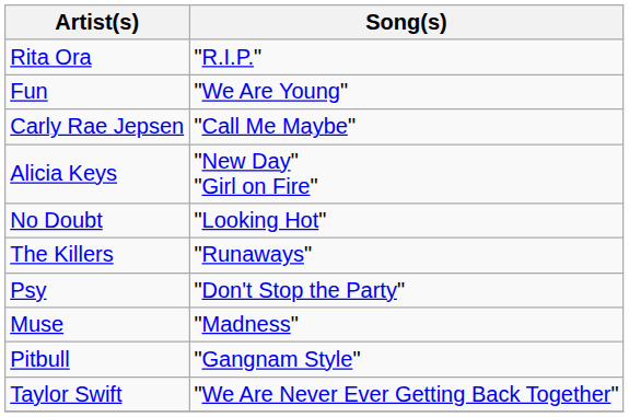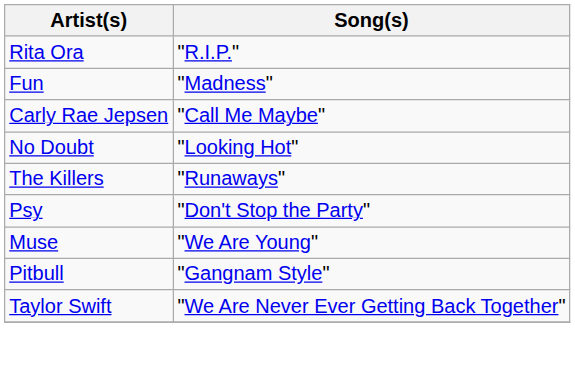 <table class="wikitable">
 <tr>
 <th>Artist(s)</th>
 <th>Song(s)</th>
 </tr>
 <tr>
 <td><a href='#'>Rita Ora</a></td>
 <td>"<a href='#'>R.I.P.</a>"</td>
 </tr>
 <tr>
 <td><a href='#'>Fun</a></td>
-<td>"<a href='#'>We Are Young</a>"</td>
+<td>"<a href='#'>Madness</a>"</td>
 </tr>
 <tr>
 <td><a href='#'>Carly Rae Jepsen</a></td>
 <td>"<a href='#'>Call Me Maybe</a>"</td>
-</tr>
-<tr>
-<td><a href='#'>Alicia Keys</a></td>
-<td>"<a href='#'>New Day</a>"<br>"<a href='#'>Girl on Fire</a>"</td>
 </tr>
 <tr>
 <td><a href='#'>No Doubt</a></td>
 <td>"<a href='#'>Looking Hot</a>"</td>
 </tr>
 <tr>
 <td><a href='#'>The Killers</a></td>
 <td>"<a href='#'>Runaways</a>"</td>
 </tr>
 <tr>
 <td><a href='#'>Psy</a></td>
 <td>"<a href='#'>Don't Stop the Party</a>"</td>
 </tr>
 <tr>
 <td><a href='#'>Muse</a></td>
-<td>"<a href='#'>Madness</a>"</td>
+<td>"<a href='#'>We Are Young</a>"</td>
 </tr>
 <tr>
 <td><a href='#'>Pitbull</a></td>
 <td>"<a href='#'>Gangnam Style</a>"</td>
 </tr>
 <tr>
 <td><a href='#'>Taylor Swift</a></td>
 <td>"<a href='#'>We Are Never Ever Getting Back Together</a>"</td>
 </tr>
 <tr>
 </tr>
 </table>
